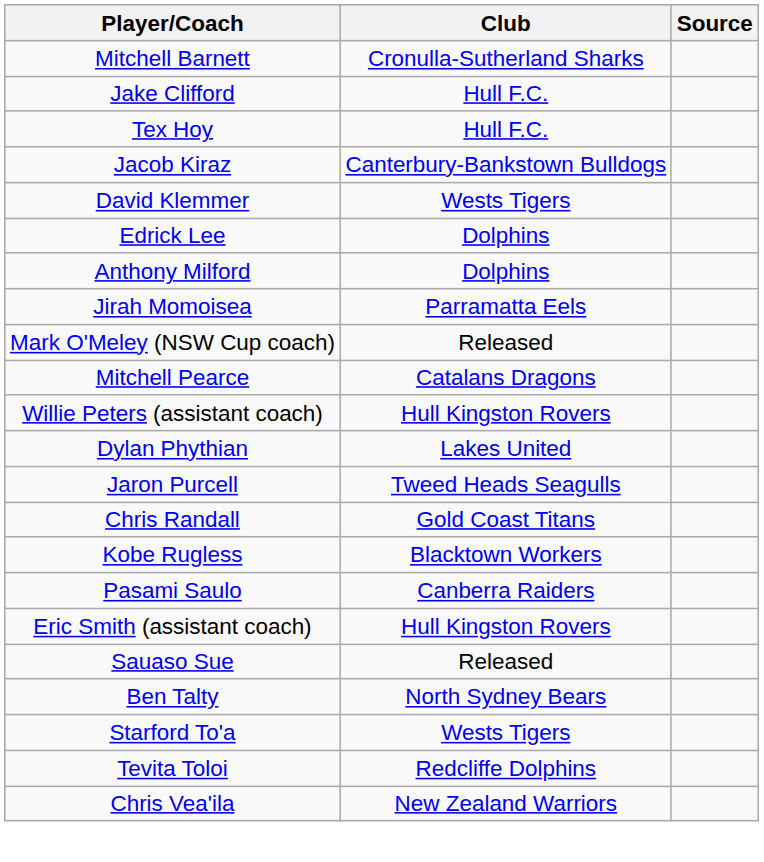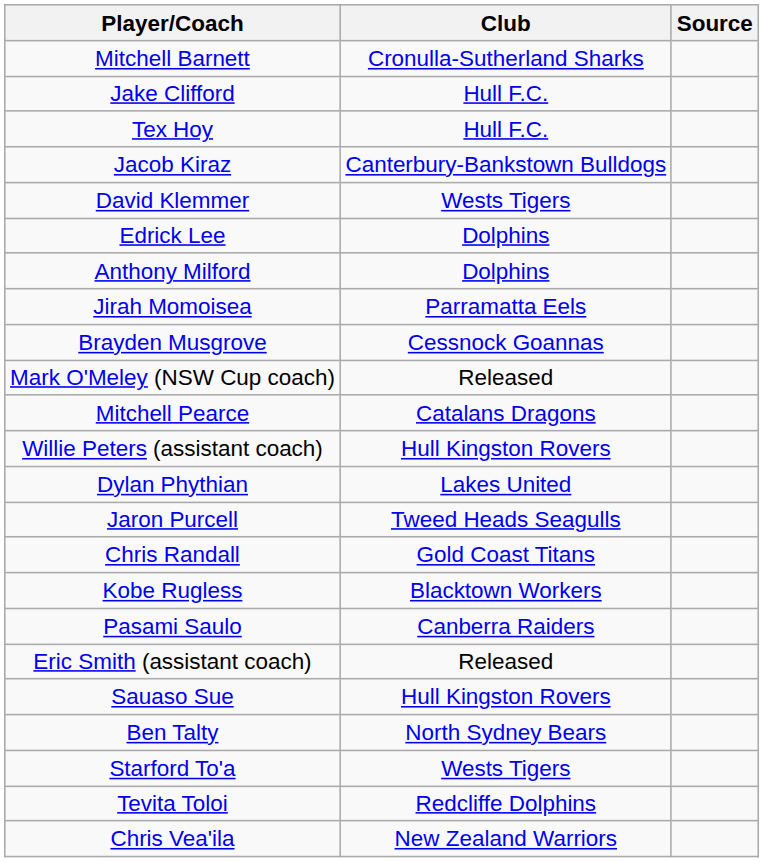 <table class="wikitable sortable" style="text-align: center; font-size:90%">
 <tr style="background:#efefef;">
 <th>Player/Coach</th>
 <th>Club</th>
 <th>Source</th>
 </tr>
 <tr>
 <td><a href='#'>Mitchell Barnett</a></td>
 <td><a href='#'>Cronulla-Sutherland Sharks</a></td>
 <td></td>
 </tr>
 <tr>
 <td><a href='#'>Jake Clifford</a></td>
 <td><a href='#'>Hull F.C.</a></td>
 <td></td>
 </tr>
 <tr>
 <td><a href='#'>Tex Hoy</a></td>
 <td><a href='#'>Hull F.C.</a></td>
 <td></td>
 </tr>
 <tr>
 <td><a href='#'>Jacob Kiraz</a></td>
 <td><a href='#'>Canterbury-Bankstown Bulldogs</a></td>
 <td></td>
 </tr>
 <tr>
 <td><a href='#'>David Klemmer</a></td>
 <td><a href='#'>Wests Tigers</a></td>
 <td></td>
 </tr>
 <tr>
 <td><a href='#'>Edrick Lee</a></td>
 <td><a href='#'>Dolphins</a></td>
 <td></td>
 </tr>
 <tr>
 <td><a href='#'>Anthony Milford</a></td>
 <td><a href='#'>Dolphins</a></td>
 <td></td>
 </tr>
 <tr>
 <td><a href='#'>Jirah Momoisea</a></td>
 <td><a href='#'>Parramatta Eels</a></td>
 <td></td>
 </tr>
 <tr>
+<td><a href='#'>Brayden Musgrove</a></td>
+<td><a href='#'>Cessnock Goannas</a></td>
+<td></td>
+</tr>
+<tr>
 <td><a href='#'>Mark O'Meley</a> (NSW Cup coach)</td>
 <td>Released</td>
 <td></td>
 </tr>
 <tr>
 <td><a href='#'>Mitchell Pearce</a></td>
 <td><a href='#'>Catalans Dragons</a></td>
 <td></td>
 </tr>
 <tr>
 <td><a href='#'>Willie Peters</a> (assistant coach)</td>
 <td><a href='#'>Hull Kingston Rovers</a></td>
 <td></td>
 </tr>
 <tr>
 <td><a href='#'>Dylan Phythian</a></td>
 <td><a href='#'>Lakes United</a></td>
 <td></td>
 </tr>
 <tr>
 <td><a href='#'>Jaron Purcell</a></td>
 <td><a href='#'>Tweed Heads Seagulls</a></td>
 <td></td>
 </tr>
 <tr>
 <td><a href='#'>Chris Randall</a></td>
 <td><a href='#'>Gold Coast Titans</a></td>
 <td></td>
 </tr>
 <tr>
 <td><a href='#'>Kobe Rugless</a></td>
 <td><a href='#'>Blacktown Workers</a></td>
 <td></td>
 </tr>
 <tr>
 <td><a href='#'>Pasami Saulo</a></td>
 <td><a href='#'>Canberra Raiders</a></td>
 <td></td>
 </tr>
 <tr>
 <td><a href='#'>Eric Smith</a> (assistant coach)</td>
-<td><a href='#'>Hull Kingston Rovers</a></td>
+<td>Released</td>
 <td></td>
 </tr>
 <tr>
 <td><a href='#'>Sauaso Sue</a></td>
-<td>Released</td>
+<td><a href='#'>Hull Kingston Rovers</a></td>
 <td></td>
 </tr>
 <tr>
 <td><a href='#'>Ben Talty</a></td>
 <td><a href='#'>North Sydney Bears</a></td>
 <td></td>
 </tr>
 <tr>
 <td><a href='#'>Starford To'a</a></td>
 <td><a href='#'>Wests Tigers</a></td>
 <td></td>
 </tr>
 <tr>
 <td><a href='#'>Tevita Toloi</a></td>
 <td><a href='#'>Redcliffe Dolphins</a></td>
 <td></td>
 </tr>
 <tr>
 <td><a href='#'>Chris Vea'ila</a></td>
 <td><a href='#'>New Zealand Warriors</a></td>
 <td></td>
 </tr>
 </table>
